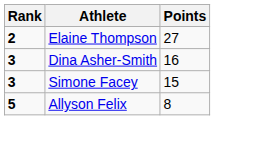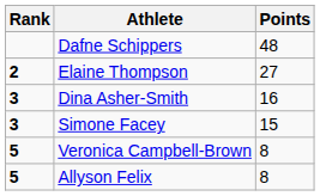 <table class="wikitable" style="border-collapse: collapse; font-size: 95%;">
 <tr>
 <th>Rank</th>
 <th>Athlete</th>
 <th>Points</th>
+</tr>
+<tr>
+<td></td>
+<td><a href='#'>Dafne Schippers</a></td>
+<td>48</td>
 </tr>
 <tr>
 <td><strong>2</strong></td>
 <td><a href='#'>Elaine Thompson</a></td>
 <td>27</td>
 </tr>
 <tr>
 <td><strong>3</strong></td>
 <td><a href='#'>Dina Asher-Smith</a></td>
 <td>16</td>
 </tr>
 <tr>
 <td><strong>3</strong></td>
 <td><a href='#'>Simone Facey</a></td>
 <td>15</td>
 </tr>
 <tr>
 <td><strong>5</strong></td>
+<td><a href='#'>Veronica Campbell-Brown</a></td>
+<td>8</td>
+</tr>
+<tr>
+<td><strong>5</strong></td>
 <td><a href='#'>Allyson Felix</a></td>
 <td>8</td>
 </tr>
 </table>
